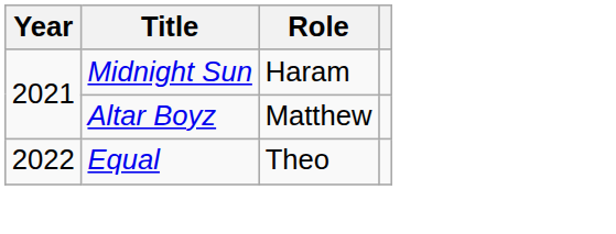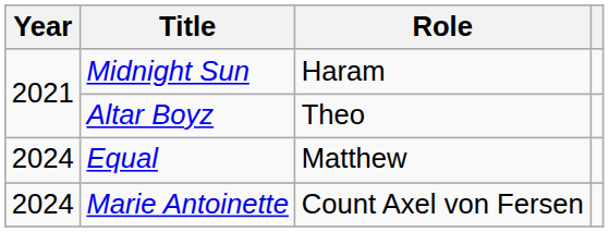 <table class="wikitable sortable plainrowheaders">
 <tr>
 <th scope="col">Year</th>
 <th scope="col">Title</th>
 <th scope="col">Role</th>
 <th scope="col" class="unsortable"></th>
 </tr>
 <tr>
 <td rowspan="2" scope="row">2021</td>
 <td><em><a href='#'>Midnight Sun</a></em></td>
 <td>Haram</td>
 <td></td>
 </tr>
 <tr>
 <td><em><a href='#'>Altar Boyz</a></em></td>
+<td>Theo</td>
+<td></td>
+</tr>
+<tr>
+<td scope="row">2024</td>
+<td><em><a href='#'>Equal</a></em></td>
 <td>Matthew</td>
 <td></td>
 </tr>
 <tr>
-<td scope="row">2022</td>
-<td><em><a href='#'>Equal</a></em></td>
-<td>Theo</td>
+<td>2024</td>
+<td><em><a href='#'>Marie Antoinette</a></em></td>
+<td>Count Axel von Fersen</td>
 <td></td>
 </tr>
 </table>
